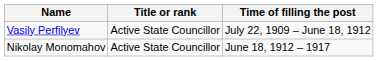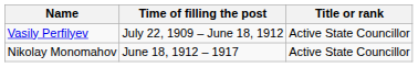 <table class="wikitable">
 <tr>
 <th>Name</th>
+<th>Time of filling the post</th>
 <th>Title or rank</th>
-<th>Time of filling the post</th>
 </tr>
 <tr>
 <td><a href='#'>Vasily Perfilyev</a></td>
+<td>July 22, 1909 – June 18, 1912</td>
 <td>Active State Councillor</td>
-<td>July 22, 1909 – June 18, 1912</td>
 </tr>
 <tr>
 <td>Nikolay Monomahov</td>
+<td>June 18, 1912 – 1917</td>
 <td>Active State Councillor</td>
-<td>June 18, 1912 – 1917</td>
 </tr>
 </table>
